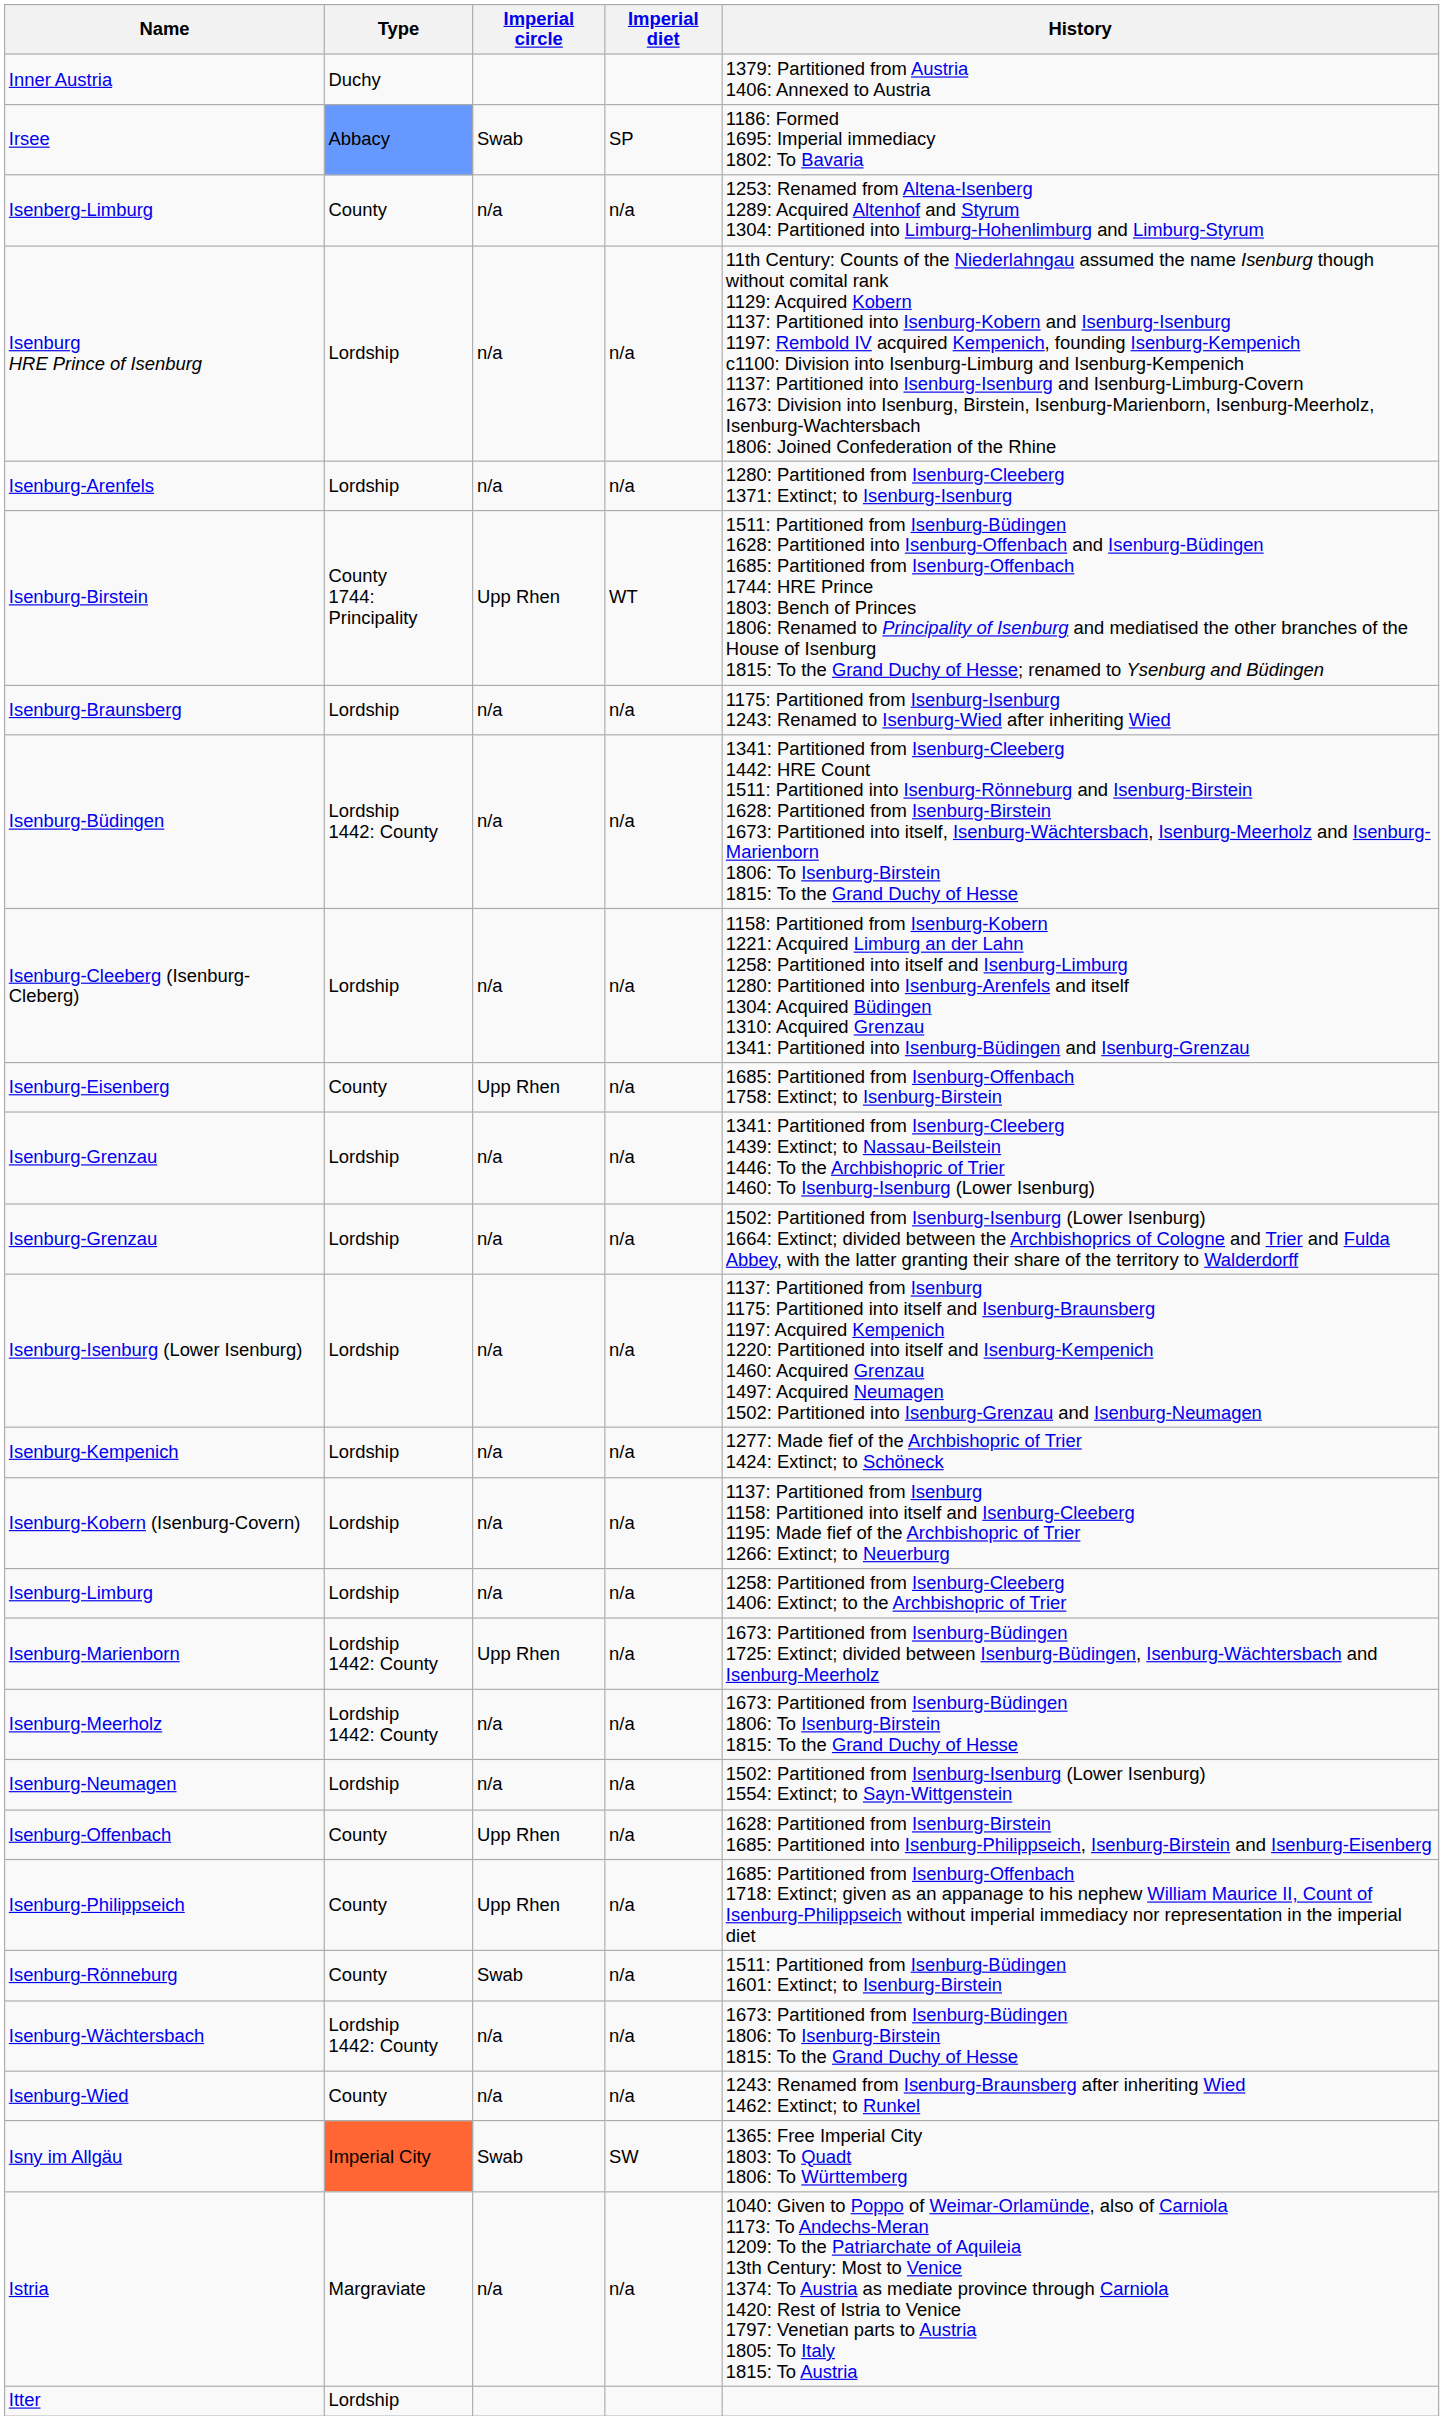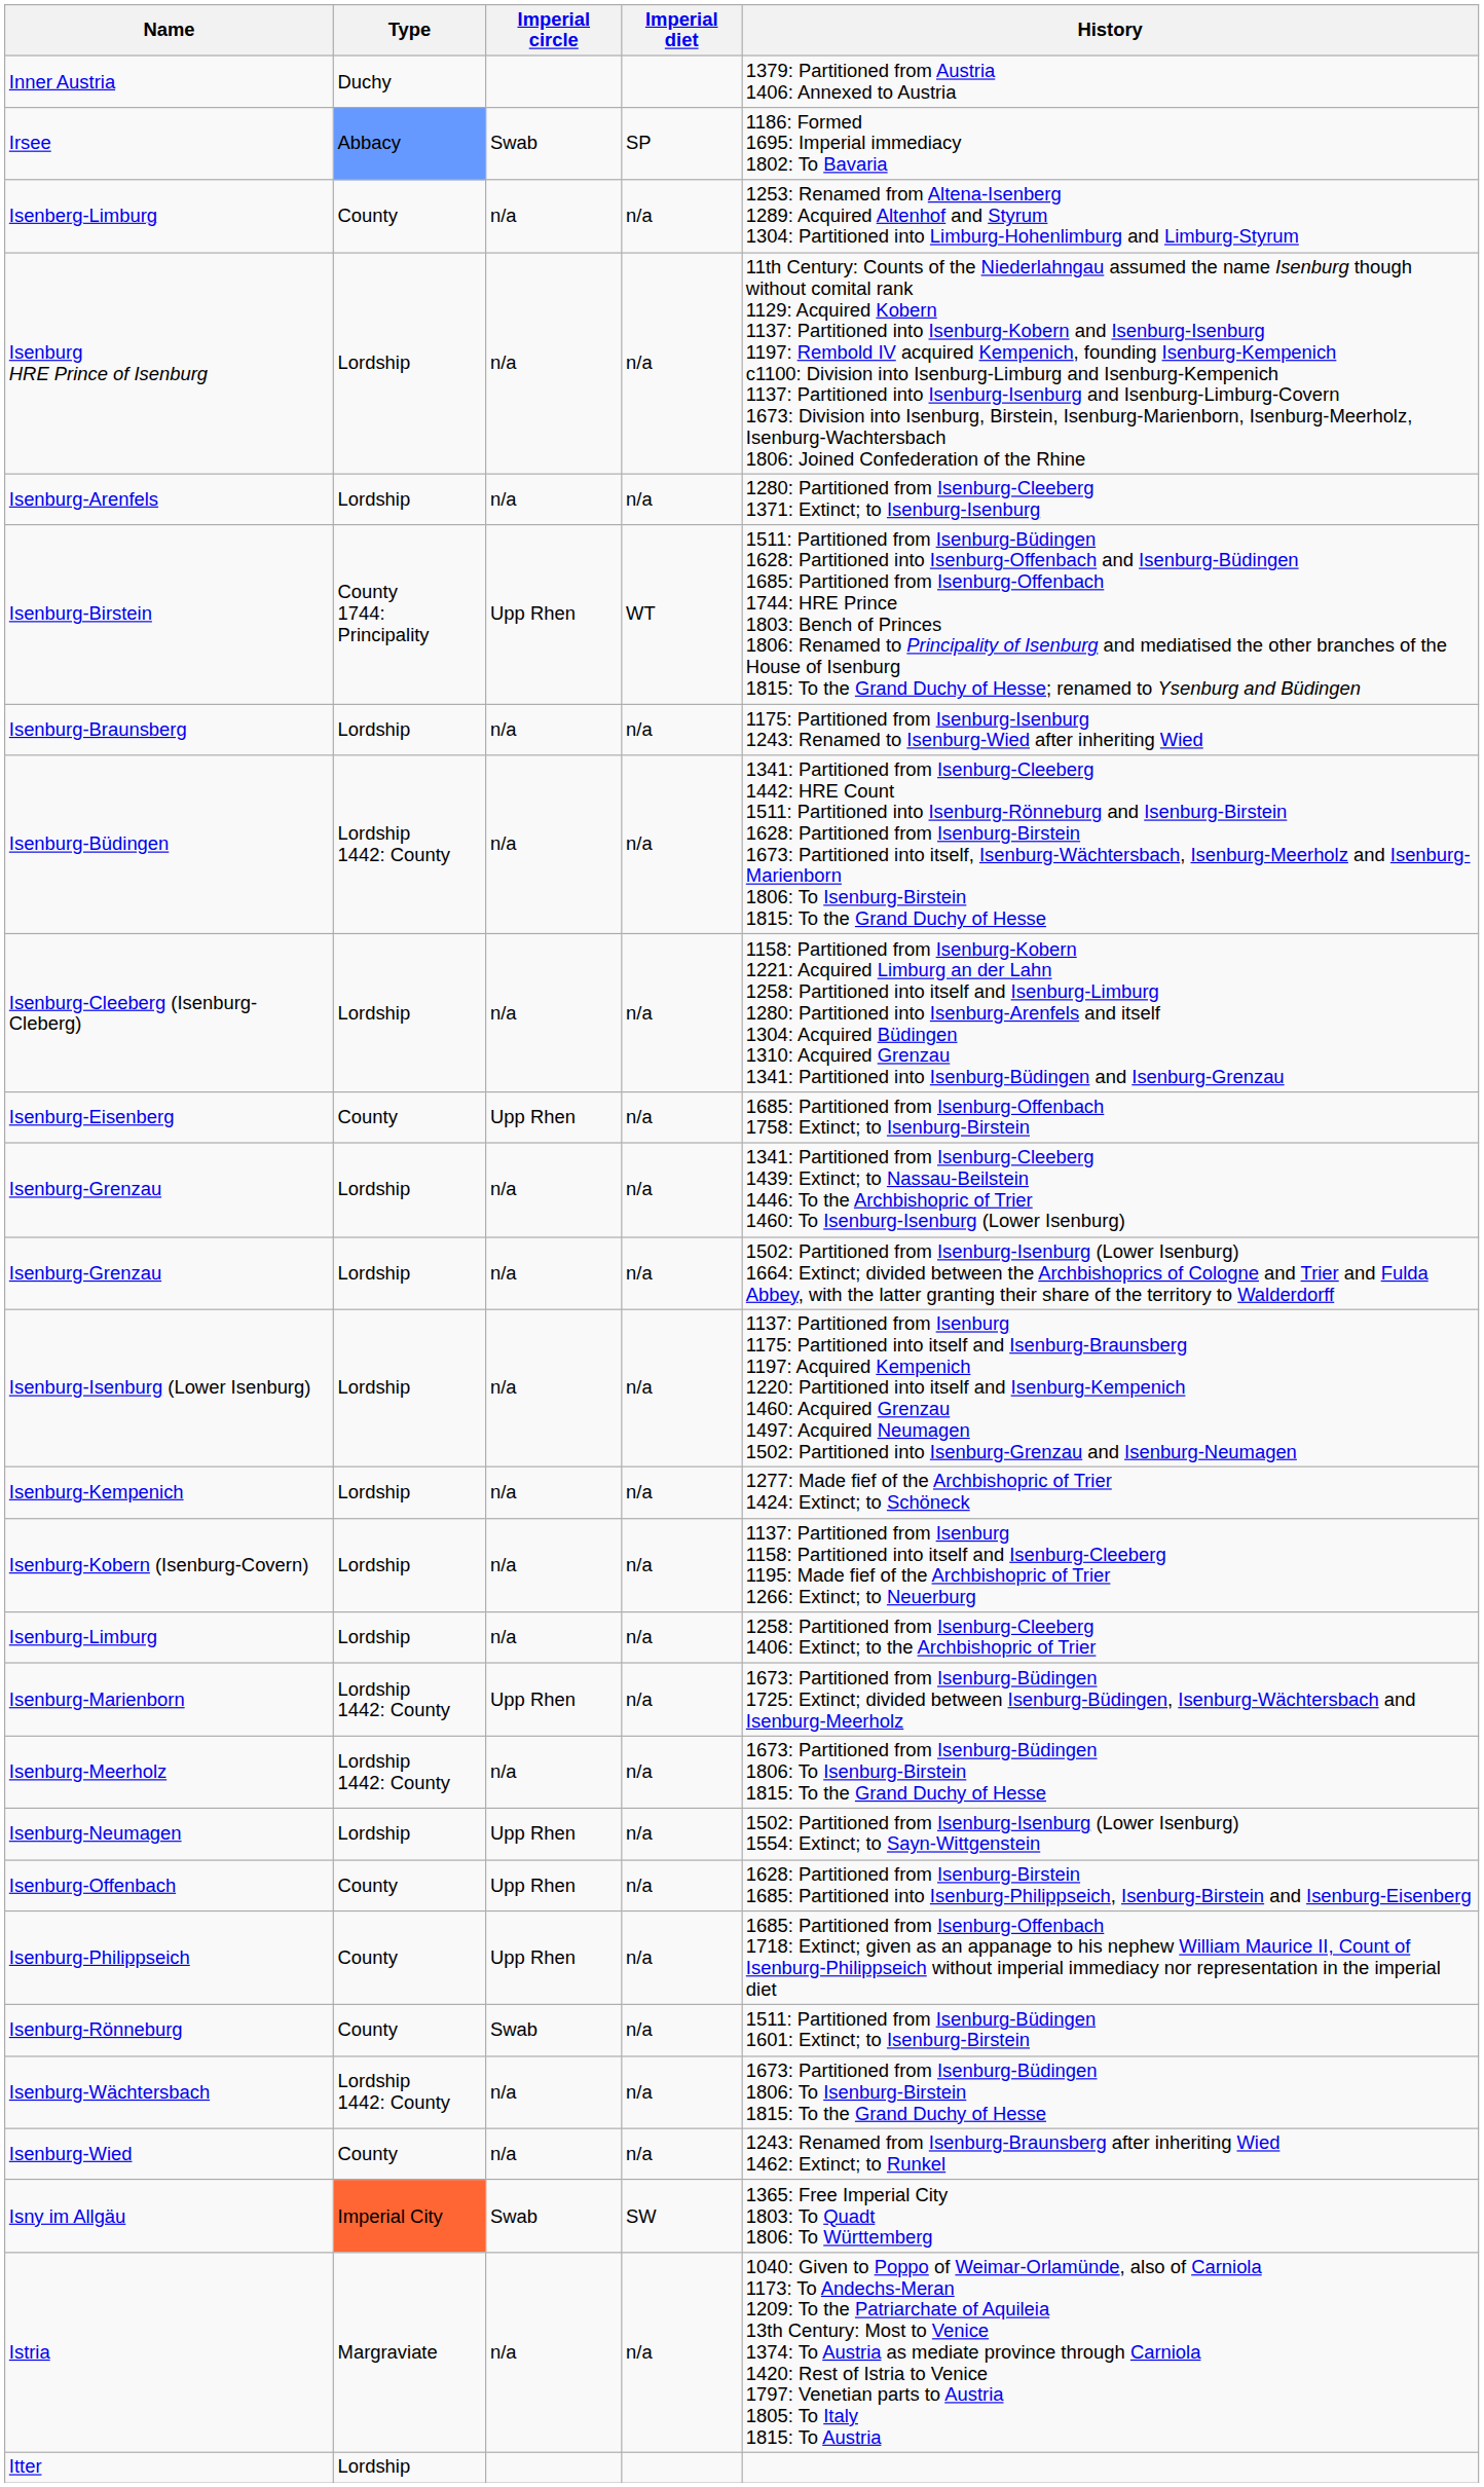 <table class="wikitable sortable">
 <tr>
 <th>Name</th>
 <th>Type</th>
 <th><a href='#'>Imperial circle</a></th>
 <th><a href='#'>Imperial diet</a></th>
 <th width=50%>History</th>
 </tr>
 <tr>
 <td> <a href='#'>Inner Austria</a></td>
 <td>Duchy</td>
 <td></td>
 <td></td>
 <td>1379: Partitioned from <a href='#'>Austria</a><br>1406: Annexed to Austria</td>
 </tr>
 <tr>
 <td> <a href='#'>Irsee</a></td>
 <td style="background:#69f">Abbacy</td>
 <td>Swab</td>
 <td>SP</td>
 <td>1186: Formed<br>1695: Imperial immediacy<br>1802: To <a href='#'>Bavaria</a></td>
 </tr>
 <tr>
 <td> <a href='#'>Isenberg-Limburg</a></td>
 <td>County</td>
 <td>n/a</td>
 <td>n/a</td>
 <td>1253: Renamed from <a href='#'>Altena-Isenberg</a><br>1289: Acquired <a href='#'>Altenhof</a> and <a href='#'>Styrum</a><br>1304: Partitioned into <a href='#'>Limburg-Hohenlimburg</a> and <a href='#'>Limburg-Styrum</a></td>
 </tr>
 <tr>
 <td> <a href='#'>Isenburg</a><br><em>HRE Prince of Isenburg</em></td>
 <td>Lordship</td>
 <td>n/a</td>
 <td>n/a</td>
 <td>11th Century: Counts of the <a href='#'>Niederlahngau</a> assumed the name <em>Isenburg</em> though without comital rank<br>1129: Acquired <a href='#'>Kobern</a><br>1137: Partitioned into <a href='#'>Isenburg-Kobern</a> and <a href='#'>Isenburg-Isenburg</a><br>1197: <a href='#'>Rembold IV</a> acquired <a href='#'>Kempenich</a>, founding <a href='#'>Isenburg-Kempenich</a><br>c1100: Division into Isenburg-Limburg and Isenburg-Kempenich<br>1137: Partitioned into <a href='#'>Isenburg-Isenburg</a> and Isenburg-Limburg-Covern<br>1673: Division into Isenburg, Birstein, Isenburg-Marienborn, Isenburg-Meerholz, Isenburg-Wachtersbach<br>1806: Joined Confederation of the Rhine</td>
 </tr>
 <tr>
 <td> <a href='#'>Isenburg-Arenfels</a></td>
 <td>Lordship</td>
 <td>n/a</td>
 <td>n/a</td>
 <td> 1280: Partitioned from <a href='#'>Isenburg-Cleeberg</a><br>1371: Extinct; to <a href='#'>Isenburg-Isenburg</a></td>
 </tr>
 <tr>
 <td> <a href='#'>Isenburg-Birstein</a></td>
 <td>County<br>1744: Principality</td>
 <td>Upp Rhen</td>
 <td>WT</td>
 <td>1511: Partitioned from <a href='#'>Isenburg-Büdingen</a><br>1628: Partitioned into <a href='#'>Isenburg-Offenbach</a> and <a href='#'>Isenburg-Büdingen</a><br>1685: Partitioned from <a href='#'>Isenburg-Offenbach</a><br>1744: HRE Prince<br>1803: Bench of Princes<br>1806: Renamed to <em><a href='#'>Principality of Isenburg</a></em> and mediatised the other branches of the House of Isenburg<br>1815: To the <a href='#'>Grand Duchy of Hesse</a>; renamed to <em>Ysenburg and Büdingen</em></td>
 </tr>
 <tr>
 <td> <a href='#'>Isenburg-Braunsberg</a></td>
 <td>Lordship</td>
 <td>n/a</td>
 <td>n/a</td>
 <td> 1175: Partitioned from <a href='#'>Isenburg-Isenburg</a><br>1243: Renamed to <a href='#'>Isenburg-Wied</a> after inheriting <a href='#'>Wied</a></td>
 </tr>
 <tr>
 <td> <a href='#'>Isenburg-Büdingen</a></td>
 <td>Lordship<br>1442: County</td>
 <td>n/a</td>
 <td>n/a</td>
 <td>1341: Partitioned from <a href='#'>Isenburg-Cleeberg</a><br>1442: HRE Count<br>1511: Partitioned into <a href='#'>Isenburg-Rönneburg</a> and <a href='#'>Isenburg-Birstein</a><br>1628: Partitioned from <a href='#'>Isenburg-Birstein</a><br>1673: Partitioned into itself, <a href='#'>Isenburg-Wächtersbach</a>, <a href='#'>Isenburg-Meerholz</a> and <a href='#'>Isenburg-Marienborn</a><br>1806: To <a href='#'>Isenburg-Birstein</a><br>1815: To the <a href='#'>Grand Duchy of Hesse</a></td>
 </tr>
 <tr>
 <td> <a href='#'>Isenburg-Cleeberg</a> (Isenburg-Cleberg)</td>
 <td>Lordship</td>
 <td>n/a</td>
 <td>n/a</td>
 <td> 1158: Partitioned from <a href='#'>Isenburg-Kobern</a><br>1221: Acquired <a href='#'>Limburg an der Lahn</a><br>1258: Partitioned into itself and <a href='#'>Isenburg-Limburg</a><br> 1280: Partitioned into <a href='#'>Isenburg-Arenfels</a> and itself<br>1304: Acquired <a href='#'>Büdingen</a><br>1310: Acquired <a href='#'>Grenzau</a><br>1341: Partitioned into <a href='#'>Isenburg-Büdingen</a> and <a href='#'>Isenburg-Grenzau</a></td>
 </tr>
 <tr>
 <td> <a href='#'>Isenburg-Eisenberg</a></td>
 <td>County</td>
 <td>Upp Rhen</td>
 <td>n/a</td>
 <td>1685: Partitioned from <a href='#'>Isenburg-Offenbach</a><br>1758: Extinct; to <a href='#'>Isenburg-Birstein</a></td>
 </tr>
 <tr>
 <td> <a href='#'>Isenburg-Grenzau</a></td>
 <td>Lordship</td>
 <td>n/a</td>
 <td>n/a</td>
 <td>1341: Partitioned from <a href='#'>Isenburg-Cleeberg</a><br>1439: Extinct; to <a href='#'>Nassau-Beilstein</a><br>1446: To the <a href='#'>Archbishopric of Trier</a><br>1460: To <a href='#'>Isenburg-Isenburg</a> (Lower Isenburg)</td>
 </tr>
 <tr>
 <td> <a href='#'>Isenburg-Grenzau</a></td>
 <td>Lordship</td>
 <td>n/a</td>
 <td>n/a</td>
 <td>1502: Partitioned from <a href='#'>Isenburg-Isenburg</a> (Lower Isenburg)<br>1664: Extinct; divided between the <a href='#'>Archbishoprics of Cologne</a> and <a href='#'>Trier</a> and <a href='#'>Fulda Abbey</a>, with the latter granting their share of the territory to <a href='#'>Walderdorff</a></td>
 </tr>
 <tr>
 <td> <a href='#'>Isenburg-Isenburg</a> (Lower Isenburg)</td>
 <td>Lordship</td>
 <td>n/a</td>
 <td>n/a</td>
 <td>1137: Partitioned from <a href='#'>Isenburg</a><br> 1175: Partitioned into itself and <a href='#'>Isenburg-Braunsberg</a><br>1197: Acquired <a href='#'>Kempenich</a><br> 1220: Partitioned into itself and <a href='#'>Isenburg-Kempenich</a><br>1460: Acquired <a href='#'>Grenzau</a><br>1497: Acquired <a href='#'>Neumagen</a><br>1502: Partitioned into <a href='#'>Isenburg-Grenzau</a> and <a href='#'>Isenburg-Neumagen</a></td>
 </tr>
 <tr>
 <td> <a href='#'>Isenburg-Kempenich</a></td>
 <td>Lordship</td>
 <td>n/a</td>
 <td>n/a</td>
 <td>1277: Made fief of the <a href='#'>Archbishopric of Trier</a><br>1424: Extinct; to <a href='#'>Schöneck</a></td>
 </tr>
 <tr>
 <td> <a href='#'>Isenburg-Kobern</a> (Isenburg-Covern)</td>
 <td>Lordship</td>
 <td>n/a</td>
 <td>n/a</td>
 <td>1137: Partitioned from <a href='#'>Isenburg</a><br> 1158: Partitioned into itself and <a href='#'>Isenburg-Cleeberg</a><br>1195: Made fief of the <a href='#'>Archbishopric of Trier</a><br>1266: Extinct; to <a href='#'>Neuerburg</a></td>
 </tr>
 <tr>
 <td> <a href='#'>Isenburg-Limburg</a></td>
 <td>Lordship</td>
 <td>n/a</td>
 <td>n/a</td>
 <td>1258: Partitioned from <a href='#'>Isenburg-Cleeberg</a><br>1406: Extinct; to the <a href='#'>Archbishopric of Trier</a></td>
 </tr>
 <tr>
 <td> <a href='#'>Isenburg-Marienborn</a></td>
 <td>Lordship<br>1442: County</td>
 <td>Upp Rhen</td>
 <td>n/a</td>
 <td>1673: Partitioned from <a href='#'>Isenburg-Büdingen</a><br>1725: Extinct; divided between <a href='#'>Isenburg-Büdingen</a>, <a href='#'>Isenburg-Wächtersbach</a> and <a href='#'>Isenburg-Meerholz</a></td>
 </tr>
 <tr>
 <td> <a href='#'>Isenburg-Meerholz</a></td>
 <td>Lordship<br>1442: County</td>
 <td>n/a</td>
 <td>n/a</td>
 <td>1673: Partitioned from <a href='#'>Isenburg-Büdingen</a><br>1806: To <a href='#'>Isenburg-Birstein</a><br>1815: To the <a href='#'>Grand Duchy of Hesse</a></td>
 </tr>
 <tr>
 <td> <a href='#'>Isenburg-Neumagen</a></td>
 <td>Lordship</td>
-<td>n/a</td>
+<td>Upp Rhen</td>
 <td>n/a</td>
 <td>1502: Partitioned from <a href='#'>Isenburg-Isenburg</a> (Lower Isenburg)<br>1554: Extinct; to <a href='#'>Sayn-Wittgenstein</a></td>
 </tr>
 <tr>
 <td> <a href='#'>Isenburg-Offenbach</a></td>
 <td>County</td>
 <td>Upp Rhen</td>
 <td>n/a</td>
 <td>1628: Partitioned from <a href='#'>Isenburg-Birstein</a><br>1685: Partitioned into <a href='#'>Isenburg-Philippseich</a>, <a href='#'>Isenburg-Birstein</a> and <a href='#'>Isenburg-Eisenberg</a></td>
 </tr>
 <tr>
 <td> <a href='#'>Isenburg-Philippseich</a></td>
 <td>County</td>
 <td>Upp Rhen</td>
 <td>n/a</td>
 <td>1685: Partitioned from <a href='#'>Isenburg-Offenbach</a><br>1718: Extinct; given as an appanage to his nephew <a href='#'>William Maurice II, Count of Isenburg-Philippseich</a> without imperial immediacy nor representation in the imperial diet</td>
 </tr>
 <tr>
 <td> <a href='#'>Isenburg-Rönneburg</a></td>
 <td>County</td>
 <td>Swab</td>
 <td>n/a</td>
 <td>1511: Partitioned from <a href='#'>Isenburg-Büdingen</a><br>1601: Extinct; to <a href='#'>Isenburg-Birstein</a></td>
 </tr>
 <tr>
 <td> <a href='#'>Isenburg-Wächtersbach</a></td>
 <td>Lordship<br>1442: County</td>
 <td>n/a</td>
 <td>n/a</td>
 <td>1673: Partitioned from <a href='#'>Isenburg-Büdingen</a><br>1806: To <a href='#'>Isenburg-Birstein</a><br>1815: To the <a href='#'>Grand Duchy of Hesse</a></td>
 </tr>
 <tr>
 <td> <a href='#'>Isenburg-Wied</a></td>
 <td>County</td>
 <td>n/a</td>
 <td>n/a</td>
 <td>1243: Renamed from <a href='#'>Isenburg-Braunsberg</a> after inheriting <a href='#'>Wied</a><br>1462: Extinct; to <a href='#'>Runkel</a></td>
 </tr>
 <tr>
 <td> <a href='#'>Isny im Allgäu</a></td>
 <td style="background:#f63">Imperial City</td>
 <td>Swab</td>
 <td>SW</td>
 <td>1365: Free Imperial City<br>1803: To <a href='#'>Quadt</a><br>1806: To <a href='#'>Württemberg</a></td>
 </tr>
 <tr>
 <td> <a href='#'>Istria</a></td>
 <td>Margraviate</td>
 <td>n/a</td>
 <td>n/a</td>
 <td>1040: Given to <a href='#'>Poppo</a> of <a href='#'>Weimar-Orlamünde</a>, also of <a href='#'>Carniola</a><br>1173: To <a href='#'>Andechs-Meran</a><br>1209: To the <a href='#'>Patriarchate of Aquileia</a><br>13th Century: Most to <a href='#'>Venice</a><br>1374: To <a href='#'>Austria</a> as mediate province through <a href='#'>Carniola</a><br>1420: Rest of Istria to Venice<br>1797: Venetian parts to <a href='#'>Austria</a><br>1805: To <a href='#'>Italy</a><br>1815: To <a href='#'>Austria</a></td>
 </tr>
 <tr>
 <td> <a href='#'>Itter</a></td>
 <td>Lordship</td>
 <td></td>
 <td></td>
 <td></td>
 </tr>
 </table>
